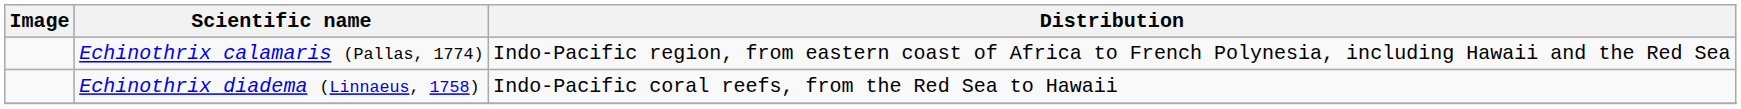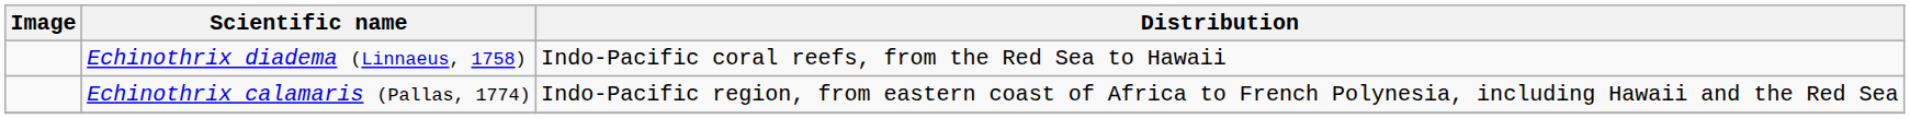 <table class="wikitable">
 <tr>
 <th>Image</th>
 <th>Scientific name</th>
 <th>Distribution</th>
 </tr>
 <tr>
 <td></td>
+<td><em><a href='#'>Echinothrix diadema</a></em> <small>(<a href='#'>Linnaeus</a>, <a href='#'>1758</a>)</small></td>
+<td>Indo-Pacific coral reefs, from the Red Sea to Hawaii</td>
+</tr>
+<tr>
+<td></td>
 <td><em><a href='#'>Echinothrix calamaris</a></em> <small>(Pallas, 1774)</small></td>
 <td>Indo-Pacific region, from eastern coast of Africa to French Polynesia, including Hawaii and the Red Sea</td>
 </tr>
 <tr>
-<td></td>
-<td><em><a href='#'>Echinothrix diadema</a></em> <small>(<a href='#'>Linnaeus</a>, <a href='#'>1758</a>)</small></td>
-<td>Indo-Pacific coral reefs, from the Red Sea to Hawaii</td>
-</tr>
-<tr>
 </tr>
 </table>
